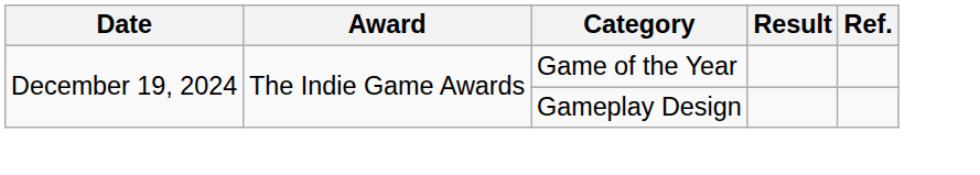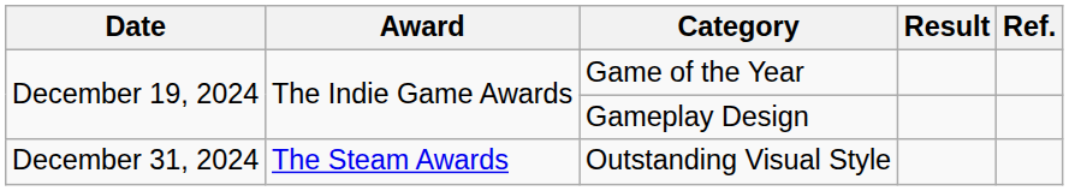 <table class="wikitable plainrowheaders">
 <tr>
 <th scope="col">Date</th>
 <th scope="col">Award</th>
 <th scope="col">Category</th>
 <th scope="col">Result</th>
 <th scope="col" class="unsortable">Ref.</th>
 </tr>
 <tr>
 <td rowspan="2">December 19, 2024</td>
 <td rowspan="2">The Indie Game Awards</td>
 <td>Game of the Year</td>
 <td></td>
 <td style="text-align:center;"></td>
 </tr>
 <tr>
 <td>Gameplay Design</td>
 <td></td>
 <td style="text-align:center;"></td>
 </tr>
+<tr>
+<td>December 31, 2024</td>
+<td><a href='#'>The Steam Awards</a></td>
+<td>Outstanding Visual Style</td>
+<td></td>
+<td style="text-align:center;"></td>
+</tr>
 </table>
